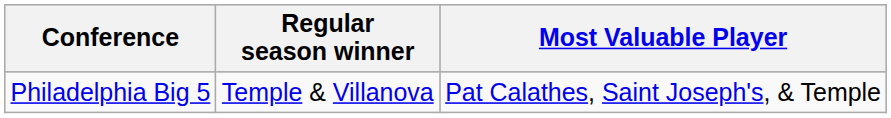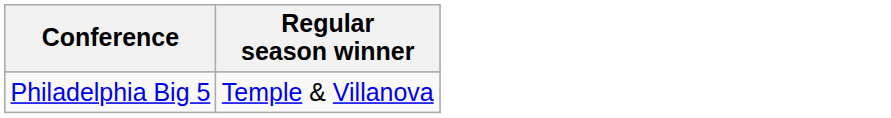 <table class="wikitable" style="text-align:center;">
 <tr>
 <th>Conference</th>
 <th>Regular <br> season winner</th>
-<th><a href='#'>Most Valuable Player</a></th>
 </tr>
 <tr>
 <td><a href='#'>Philadelphia Big 5</a></td>
 <td><a href='#'>Temple</a> & <a href='#'>Villanova</a></td>
-<td><a href='#'>Pat Calathes</a>, <a href='#'>Saint Joseph's</a>, &  Temple</td>
 </tr>
 </table>
